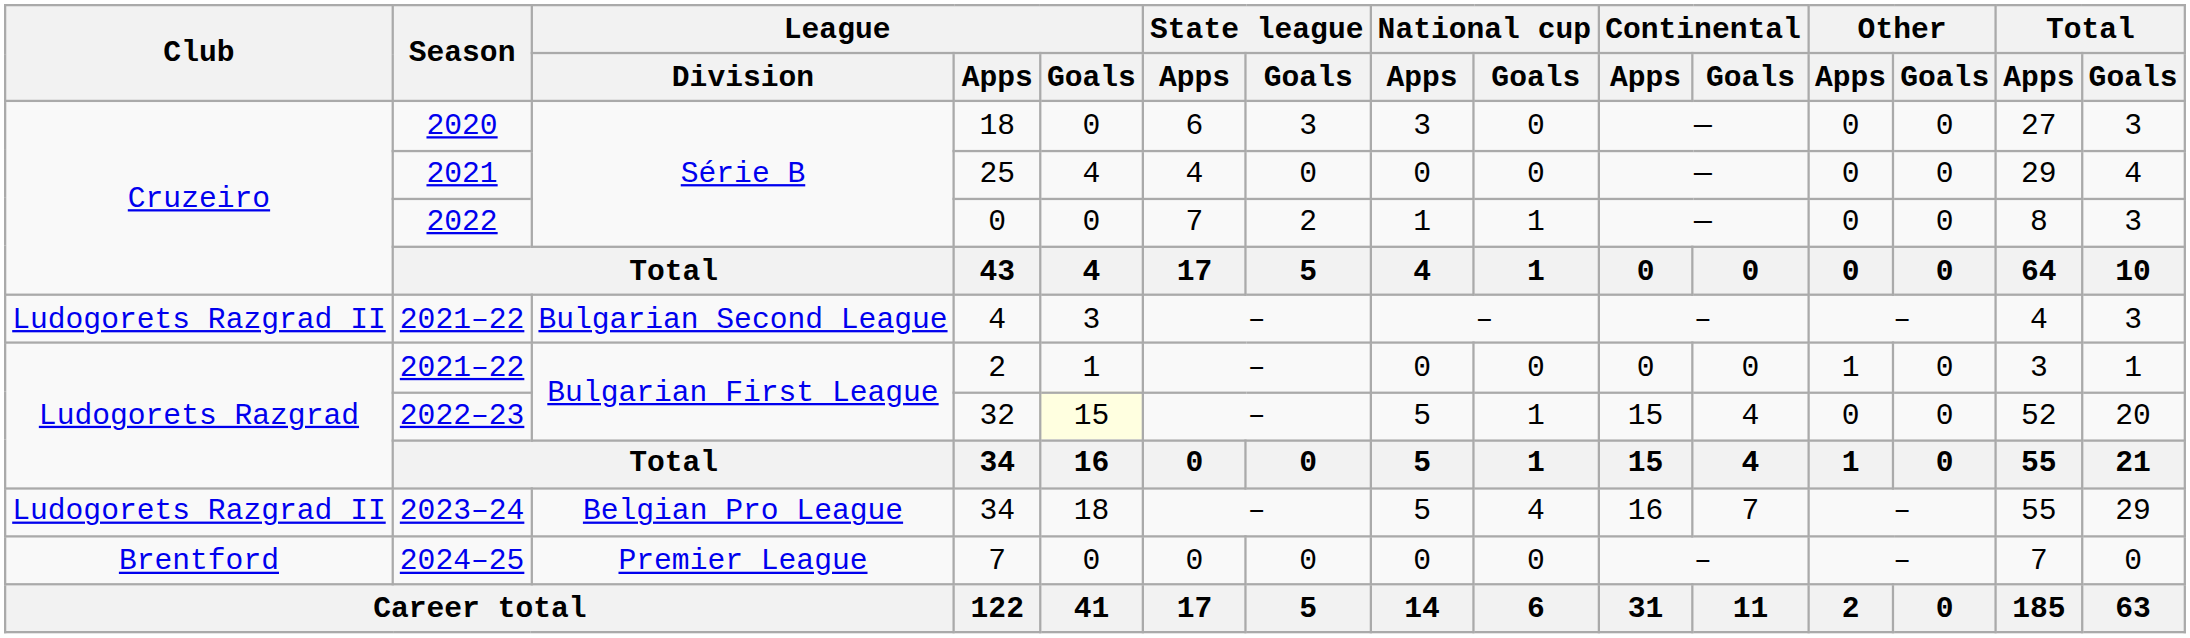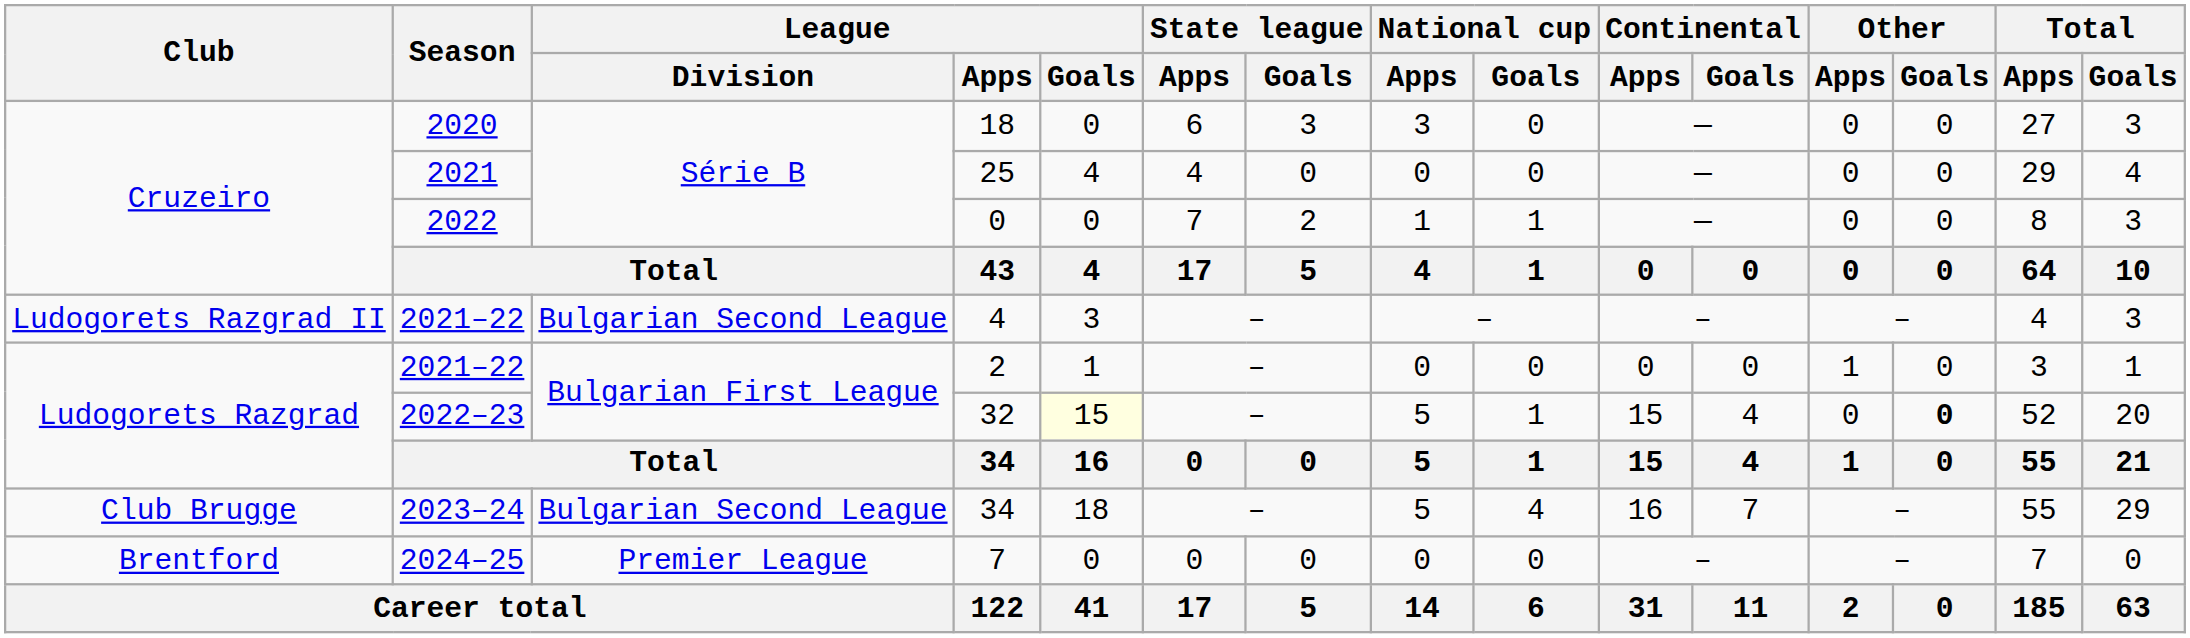 <table class="wikitable" style="text-align:center">
 <tr>
 <th rowspan="2">Club</th>
 <th rowspan="2">Season</th>
 <th colspan="3">League</th>
 <th colspan="2">State league</th>
 <th colspan="2">National cup</th>
 <th colspan="2">Continental</th>
 <th colspan="2">Other</th>
 <th colspan="2">Total</th>
 </tr>
 <tr>
 <th>Division</th>
 <th>Apps</th>
 <th>Goals</th>
 <th>Apps</th>
 <th>Goals</th>
 <th>Apps</th>
 <th>Goals</th>
 <th>Apps</th>
 <th>Goals</th>
 <th>Apps</th>
 <th>Goals</th>
 <th>Apps</th>
 <th>Goals</th>
 </tr>
 <tr>
 <td rowspan="4"><a href='#'>Cruzeiro</a></td>
 <td><a href='#'>2020</a></td>
 <td rowspan="3"><a href='#'>Série B</a></td>
 <td>18</td>
 <td>0</td>
 <td>6</td>
 <td>3</td>
 <td>3</td>
 <td>0</td>
 <td colspan="2">—</td>
 <td>0</td>
 <td>0</td>
 <td>27</td>
 <td>3</td>
 </tr>
 <tr>
 <td><a href='#'>2021</a></td>
 <td>25</td>
 <td>4</td>
 <td>4</td>
 <td>0</td>
 <td>0</td>
 <td>0</td>
 <td colspan="2">—</td>
 <td>0</td>
 <td>0</td>
 <td>29</td>
 <td>4</td>
 </tr>
 <tr>
 <td><a href='#'>2022</a></td>
 <td>0</td>
 <td>0</td>
 <td>7</td>
 <td>2</td>
 <td>1</td>
 <td>1</td>
 <td colspan="2">—</td>
 <td>0</td>
 <td>0</td>
 <td>8</td>
 <td>3</td>
 </tr>
 <tr>
 <th colspan="2">Total</th>
 <th>43</th>
 <th>4</th>
 <th>17</th>
 <th>5</th>
 <th>4</th>
 <th>1</th>
 <th>0</th>
 <th>0</th>
 <th>0</th>
 <th>0</th>
 <th>64</th>
 <th>10</th>
 </tr>
 <tr>
 <td><a href='#'>Ludogorets Razgrad II</a></td>
 <td><a href='#'>2021–22</a></td>
 <td><a href='#'>Bulgarian Second League</a></td>
 <td>4</td>
 <td>3</td>
 <td colspan="2">–</td>
 <td colspan="2">–</td>
 <td colspan="2">–</td>
 <td colspan="2">–</td>
 <td>4</td>
 <td>3</td>
 </tr>
 <tr>
 <td rowspan="3"><a href='#'>Ludogorets Razgrad</a></td>
 <td><a href='#'>2021–22</a></td>
 <td rowspan="2"><a href='#'>Bulgarian First League</a></td>
 <td>2</td>
 <td>1</td>
 <td colspan="2">–</td>
 <td>0</td>
 <td>0</td>
 <td>0</td>
 <td>0</td>
 <td>1</td>
 <td>0</td>
 <td>3</td>
 <td>1</td>
 </tr>
 <tr>
 <td><a href='#'>2022–23</a></td>
 <td>32</td>
 <td style="background: lightyellow;">15</td>
 <td colspan="2">–</td>
 <td>5</td>
 <td>1</td>
 <td>15</td>
 <td>4</td>
 <td>0</td>
-<td>0</td>
+<td><strong>0</strong></td>
 <td>52</td>
 <td>20</td>
 </tr>
 <tr>
 <th colspan="2">Total</th>
 <th>34</th>
 <th>16</th>
 <th>0</th>
 <th>0</th>
 <th>5</th>
 <th>1</th>
 <th>15</th>
 <th>4</th>
 <th>1</th>
 <th>0</th>
 <th>55</th>
 <th>21</th>
 </tr>
 <tr>
-<td><a href='#'>Ludogorets Razgrad II</a></td>
+<td><a href='#'>Club Brugge</a></td>
 <td><a href='#'>2023–24</a></td>
-<td><a href='#'>Belgian Pro League</a></td>
+<td><a href='#'>Bulgarian Second League</a></td>
 <td>34</td>
 <td>18</td>
 <td colspan="2">–</td>
 <td>5</td>
 <td>4</td>
 <td>16</td>
 <td>7</td>
 <td colspan="2">–</td>
 <td>55</td>
 <td>29</td>
 </tr>
 <tr>
 <td><a href='#'>Brentford</a></td>
 <td><a href='#'>2024–25</a></td>
 <td><a href='#'>Premier League</a></td>
 <td>7</td>
 <td>0</td>
 <td>0</td>
 <td>0</td>
 <td>0</td>
 <td>0</td>
 <td colspan="2">–</td>
 <td colspan="2">–</td>
 <td>7</td>
 <td>0</td>
 </tr>
 <tr>
 <th colspan="3">Career total</th>
 <th>122</th>
 <th>41</th>
 <th>17</th>
 <th>5</th>
 <th>14</th>
 <th>6</th>
 <th>31</th>
 <th>11</th>
 <th>2</th>
 <th>0</th>
 <th>185</th>
 <th>63</th>
 </tr>
 </table>
